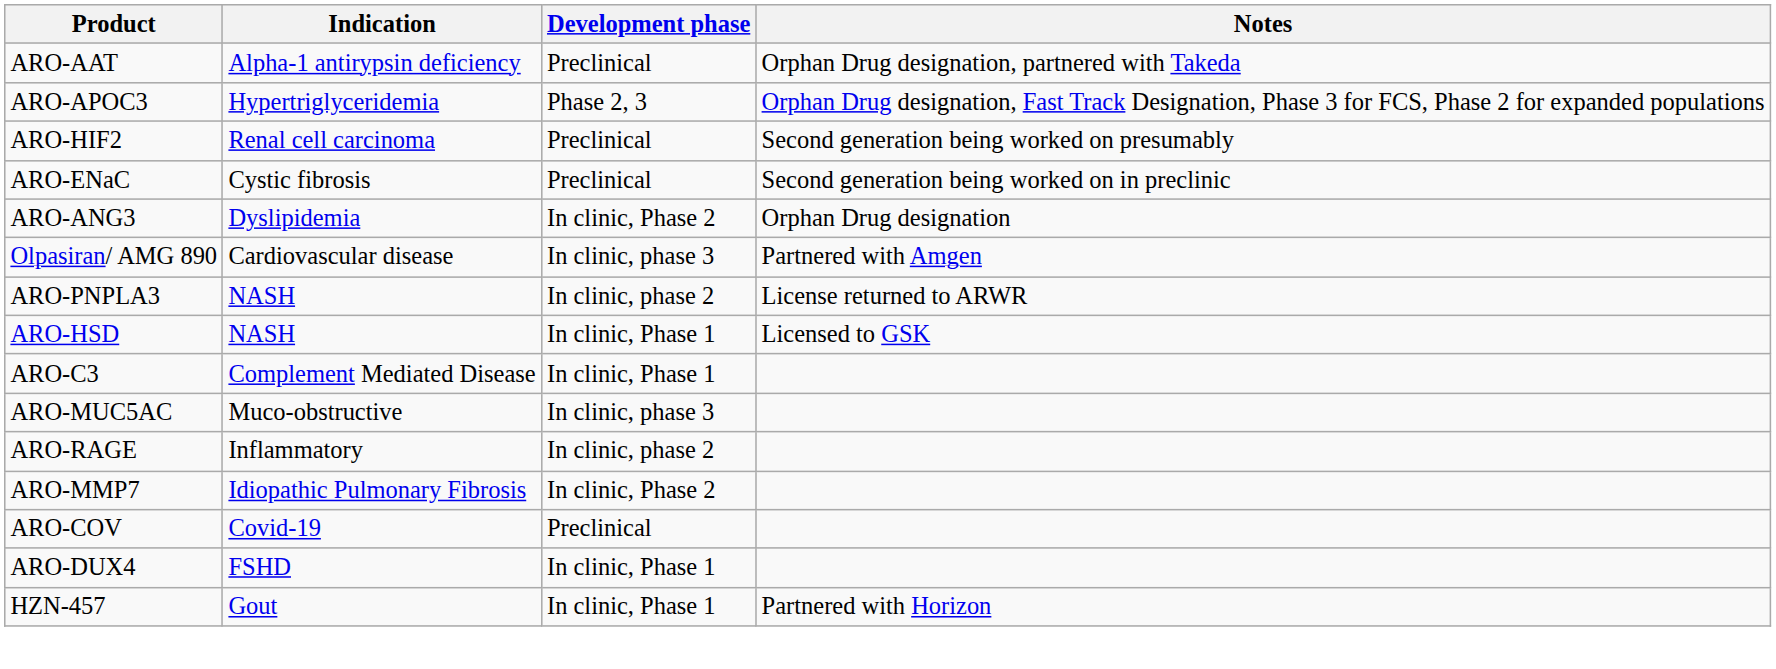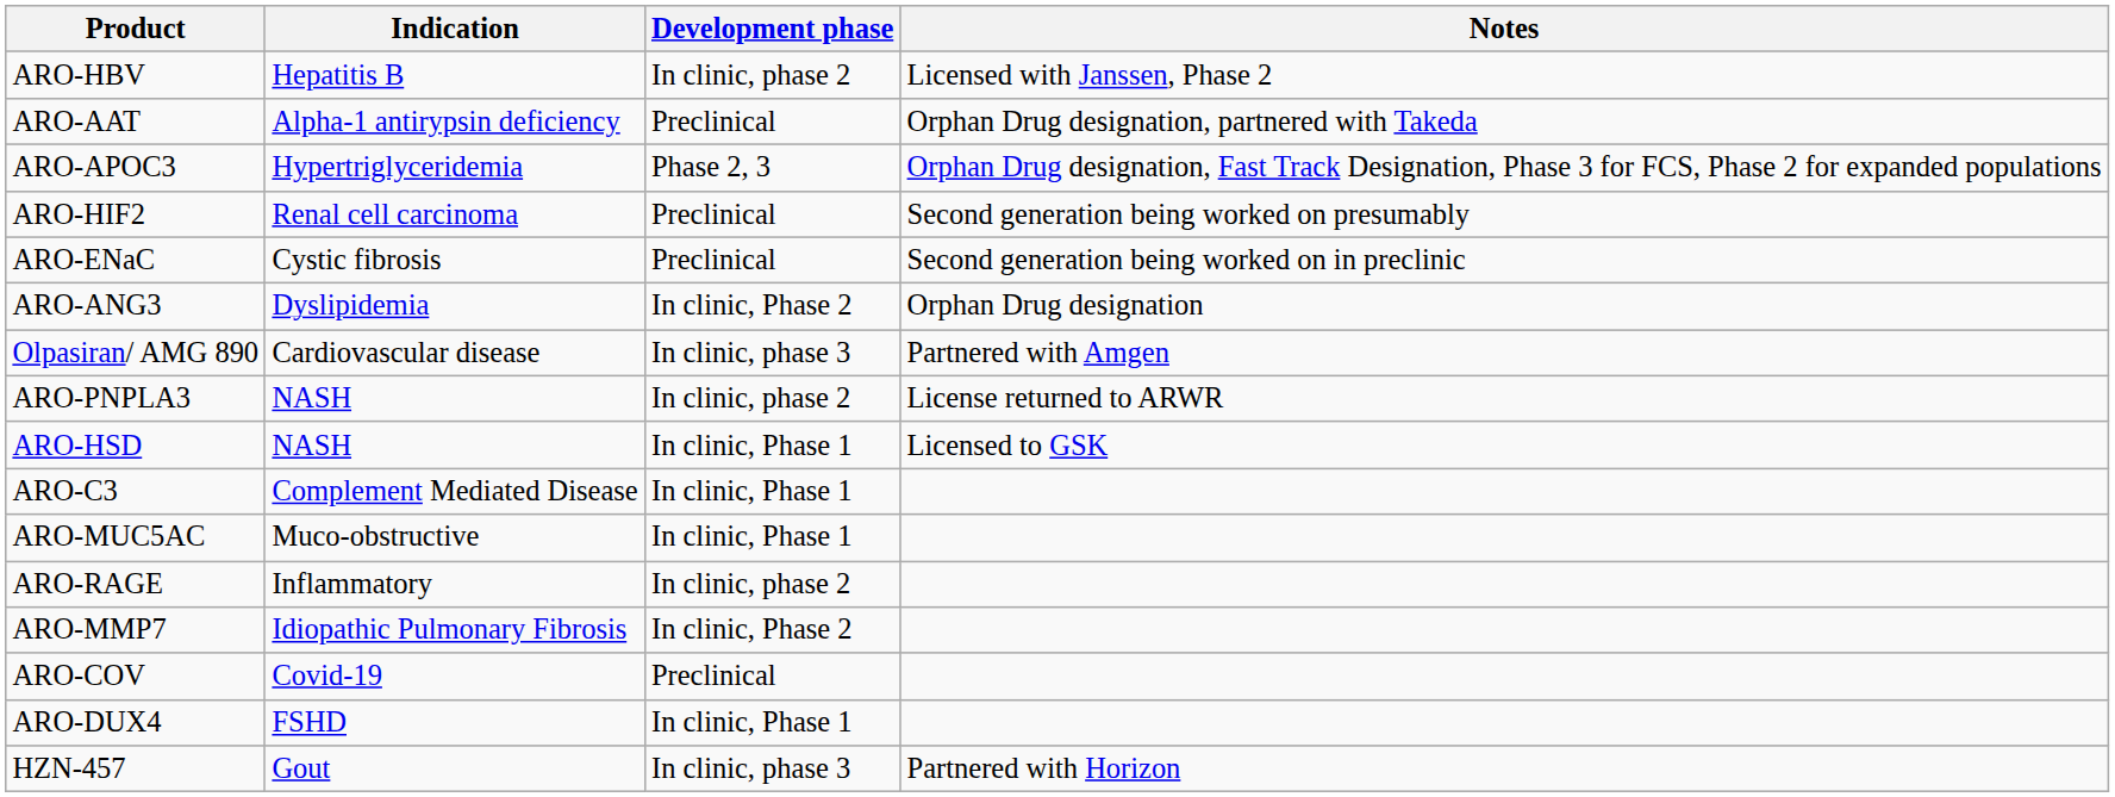 <table class="wikitable">
 <tr>
 <th>Product</th>
 <th>Indication</th>
 <th><a href='#'>Development phase</a></th>
 <th>Notes</th>
+</tr>
+<tr>
+<td>ARO-HBV</td>
+<td><a href='#'>Hepatitis B</a></td>
+<td>In clinic, phase 2</td>
+<td>Licensed with <a href='#'>Janssen</a>, Phase 2</td>
 </tr>
 <tr>
 <td>ARO-AAT</td>
 <td><a href='#'>Alpha-1 antirypsin deficiency</a></td>
 <td>Preclinical</td>
 <td>Orphan Drug designation, partnered with <a href='#'>Takeda</a></td>
 </tr>
 <tr>
 <td>ARO-APOC3</td>
 <td><a href='#'>Hypertriglyceridemia</a></td>
 <td>Phase 2, 3</td>
 <td><a href='#'>Orphan Drug</a> designation, <a href='#'>Fast Track</a> Designation, Phase 3  for FCS, Phase 2 for expanded populations</td>
 </tr>
 <tr>
 <td>ARO-HIF2</td>
 <td><a href='#'>Renal cell carcinoma</a></td>
 <td>Preclinical</td>
 <td>Second generation being worked on presumably</td>
 </tr>
 <tr>
 <td>ARO-ENaC</td>
 <td>Cystic fibrosis</td>
 <td>Preclinical</td>
 <td>Second generation being worked on in preclinic</td>
 </tr>
 <tr>
 <td>ARO-ANG3</td>
 <td><a href='#'>Dyslipidemia</a></td>
 <td>In clinic, Phase 2</td>
 <td>Orphan Drug designation</td>
 </tr>
 <tr>
 <td><a href='#'>Olpasiran</a>/ AMG 890</td>
 <td>Cardiovascular disease</td>
 <td>In clinic, phase 3</td>
 <td>Partnered with <a href='#'>Amgen</a></td>
 </tr>
 <tr>
 <td>ARO-PNPLA3</td>
 <td><a href='#'>NASH</a></td>
 <td>In clinic, phase 2</td>
 <td>License returned to ARWR</td>
 </tr>
 <tr>
 <td><a href='#'>ARO-HSD</a></td>
 <td><a href='#'>NASH</a></td>
 <td>In clinic, Phase 1</td>
 <td>Licensed to <a href='#'>GSK</a></td>
 </tr>
 <tr>
 <td>ARO-C3</td>
 <td><a href='#'>Complement</a> Mediated Disease</td>
 <td>In clinic, Phase 1</td>
 <td></td>
 </tr>
 <tr>
 <td>ARO-MUC5AC</td>
 <td>Muco-obstructive</td>
-<td>In clinic, phase 3</td>
+<td>In clinic, Phase 1</td>
 <td></td>
 </tr>
 <tr>
 <td>ARO-RAGE</td>
 <td>Inflammatory</td>
 <td>In clinic, phase 2</td>
 <td></td>
 </tr>
 <tr>
 <td>ARO-MMP7</td>
 <td><a href='#'>Idiopathic Pulmonary Fibrosis</a></td>
 <td>In clinic, Phase 2</td>
 <td></td>
 </tr>
 <tr>
 <td>ARO-COV</td>
 <td><a href='#'>Covid-19</a></td>
 <td>Preclinical</td>
 <td></td>
 </tr>
 <tr>
 <td>ARO-DUX4</td>
 <td><a href='#'>FSHD</a></td>
 <td>In clinic, Phase 1</td>
 <td></td>
 </tr>
 <tr>
 <td>HZN-457</td>
 <td><a href='#'>Gout</a></td>
-<td>In clinic, Phase 1</td>
+<td>In clinic, phase 3</td>
 <td>Partnered with <a href='#'>Horizon</a></td>
 </tr>
 </table>
